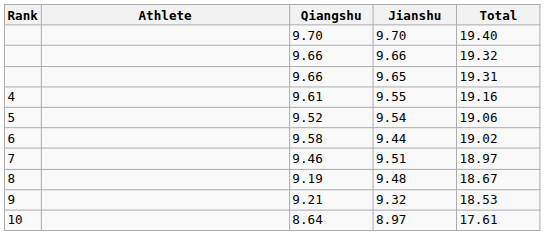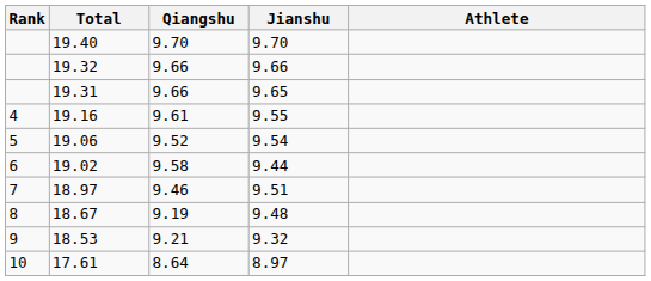 <table class="wikitable">
 <tr>
 <th width="20">Rank</th>
-<th width="250">Athlete</th>
+<th width="80">Total</th>
 <th width="80">Qiangshu</th>
 <th width="80">Jianshu</th>
-<th width="80">Total</th>
+<th width="250">Athlete</th>
 </tr>
 <tr>
 <td></td>
-<td align="left"></td>
+<td>19.40</td>
 <td>9.70</td>
 <td>9.70</td>
-<td>19.40</td>
+<td align="left"></td>
 </tr>
 <tr>
 <td></td>
-<td align="left"></td>
+<td>19.32</td>
 <td>9.66</td>
 <td>9.66</td>
-<td>19.32</td>
+<td align="left"></td>
 </tr>
 <tr>
 <td></td>
-<td align="left"></td>
+<td>19.31</td>
 <td>9.66</td>
 <td>9.65</td>
-<td>19.31</td>
+<td align="left"></td>
 </tr>
 <tr>
 <td>4</td>
-<td align="left"></td>
+<td>19.16</td>
 <td>9.61</td>
 <td>9.55</td>
-<td>19.16</td>
+<td align="left"></td>
 </tr>
 <tr>
 <td>5</td>
-<td align="left"></td>
+<td>19.06</td>
 <td>9.52</td>
 <td>9.54</td>
-<td>19.06</td>
+<td align="left"></td>
 </tr>
 <tr>
 <td>6</td>
-<td align="left"></td>
+<td>19.02</td>
 <td>9.58</td>
 <td>9.44</td>
-<td>19.02</td>
+<td align="left"></td>
 </tr>
 <tr>
 <td>7</td>
-<td align="left"></td>
+<td>18.97</td>
 <td>9.46</td>
 <td>9.51</td>
-<td>18.97</td>
+<td align="left"></td>
 </tr>
 <tr>
 <td>8</td>
-<td align="left"></td>
+<td>18.67</td>
 <td>9.19</td>
 <td>9.48</td>
-<td>18.67</td>
+<td align="left"></td>
 </tr>
 <tr>
 <td>9</td>
-<td align="left"></td>
+<td>18.53</td>
 <td>9.21</td>
 <td>9.32</td>
-<td>18.53</td>
+<td align="left"></td>
 </tr>
 <tr>
 <td>10</td>
-<td align="left"></td>
+<td>17.61</td>
 <td>8.64</td>
 <td>8.97</td>
-<td>17.61</td>
+<td align="left"></td>
 </tr>
 </table>
